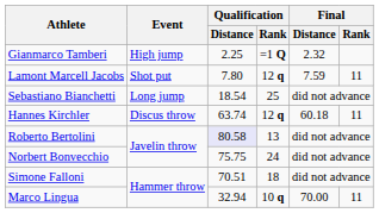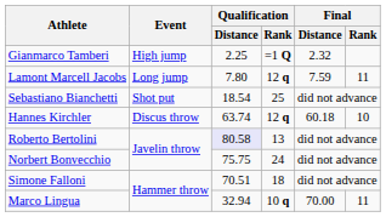 <table class="wikitable" style="font-size:90%">
 <tr>
 <th rowspan=2>Athlete</th>
 <th rowspan=2>Event</th>
 <th colspan=2>Qualification</th>
 <th colspan=2>Final</th>
 </tr>
 <tr style="font-size:95%">
 <th>Distance</th>
 <th>Rank</th>
 <th>Distance</th>
 <th>Rank</th>
 </tr>
 <tr align=center>
 <td align=left><a href='#'>Gianmarco Tamberi</a></td>
 <td style="text-align:left;"><a href='#'>High jump</a></td>
 <td>2.25</td>
 <td>=1 <strong>Q</strong></td>
 <td>2.32</td>
 <td></td>
 </tr>
 <tr align=center>
 <td align=left><a href='#'>Lamont Marcell Jacobs</a></td>
-<td style="text-align:left;"><a href='#'>Shot put</a></td>
+<td style="text-align:left;"><a href='#'>Long jump</a></td>
 <td>7.80</td>
 <td>12 <strong>q</strong></td>
 <td>7.59</td>
 <td>11</td>
 </tr>
 <tr align=center>
 <td align=left><a href='#'>Sebastiano Bianchetti</a></td>
-<td style="text-align:left;"><a href='#'>Long jump</a></td>
+<td style="text-align:left;"><a href='#'>Shot put</a></td>
 <td>18.54</td>
 <td>25</td>
 <td colspan=2>did not advance</td>
 </tr>
 <tr align=center>
 <td align=left><a href='#'>Hannes Kirchler</a></td>
 <td style="text-align:left;"><a href='#'>Discus throw</a></td>
 <td>63.74</td>
 <td>12 <strong>q</strong></td>
 <td>60.18</td>
-<td>11</td>
+<td>10</td>
 </tr>
 <tr align=center>
 <td align=left><a href='#'>Roberto Bertolini</a></td>
 <td style="text-align:left;" rowspan=2><a href='#'>Javelin throw</a></td>
 <td style="background: lavender;">80.58</td>
 <td>13</td>
 <td colspan=2>did not advance</td>
 </tr>
 <tr align=center>
 <td align=left><a href='#'>Norbert Bonvecchio</a></td>
 <td>75.75</td>
 <td>24</td>
 <td colspan=2>did not advance</td>
 </tr>
 <tr align=center>
 <td align=left><a href='#'>Simone Falloni</a></td>
 <td style="text-align:left;" rowspan=2><a href='#'>Hammer throw</a></td>
 <td>70.51</td>
 <td>18</td>
 <td colspan=2>did not advance</td>
 </tr>
 <tr align=center>
 <td align=left><a href='#'>Marco Lingua</a></td>
 <td>32.94</td>
 <td>10 <strong>q</strong></td>
 <td>70.00</td>
 <td>11</td>
 </tr>
 </table>
